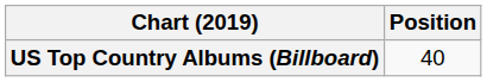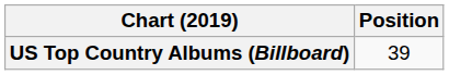 <table class="wikitable plainrowheaders" style="text-align:center">
 <tr>
 <th scope="col">Chart (2019)</th>
 <th scope="col">Position</th>
 </tr>
 <tr>
 <th scope="row">US Top Country Albums (<em>Billboard</em>)</th>
-<td>40</td>
+<td>39</td>
 </tr>
 </table>
